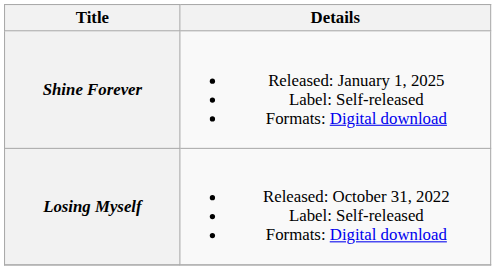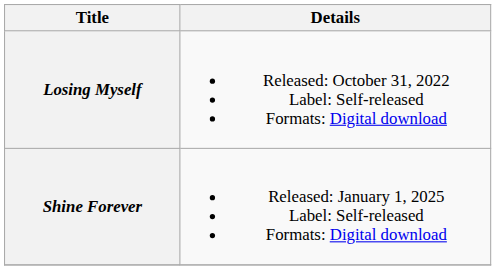 <table class="wikitable plainrowheaders" style="text-align:center;">
 <tr>
 <th scope="col" style="width:10em;">Title</th>
 <th scope="col" style="width:18em;">Details</th>
 </tr>
 <tr>
+<th scope="row"><em>Losing Myself</em></th>
+<td><br><ul><li>Released: October 31, 2022</li><li>Label: Self-released</li><li>Formats: <a href='#'>Digital download</a></li></ul></td>
+</tr>
+<tr>
 <th scope="row"><em>Shine Forever</em></th>
 <td><br><ul><li>Released: January 1, 2025</li><li>Label: Self-released</li><li>Formats: <a href='#'>Digital download</a></li></ul></td>
 </tr>
 <tr>
-<th scope="row"><em>Losing Myself</em></th>
-<td><br><ul><li>Released: October 31, 2022</li><li>Label: Self-released</li><li>Formats: <a href='#'>Digital download</a></li></ul></td>
-</tr>
-<tr>
 </tr>
 </table>
